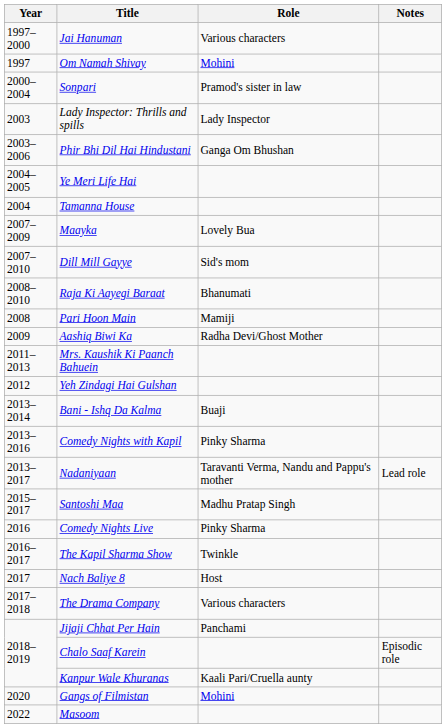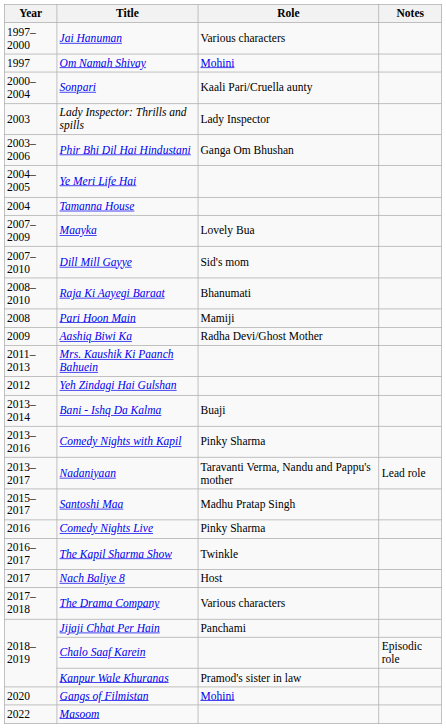 <table class="wikitable">
 <tr>
 <th>Year</th>
 <th>Title</th>
 <th>Role</th>
 <th>Notes</th>
 </tr>
 <tr>
 <td>1997–2000</td>
 <td><em><a href='#'>Jai Hanuman</a></em></td>
 <td>Various characters</td>
 <td></td>
 </tr>
 <tr>
 <td>1997</td>
 <td><em><a href='#'>Om Namah Shivay</a></em></td>
 <td><a href='#'>Mohini</a></td>
 <td></td>
 </tr>
 <tr>
 <td>2000–2004</td>
 <td><em><a href='#'>Sonpari</a></em></td>
-<td>Pramod's sister in law</td>
+<td>Kaali Pari/Cruella aunty</td>
 <td></td>
 </tr>
 <tr>
 <td>2003</td>
 <td><em> Lady Inspector: Thrills and spills</em></td>
 <td>Lady Inspector</td>
 <td></td>
 </tr>
 <tr>
 <td>2003–2006</td>
 <td><em><a href='#'>Phir Bhi Dil Hai Hindustani</a></em></td>
 <td>Ganga Om Bhushan</td>
 <td></td>
 </tr>
 <tr>
 <td>2004–2005</td>
 <td><em><a href='#'>Ye Meri Life Hai</a></em></td>
 <td></td>
 <td></td>
 </tr>
 <tr>
 <td>2004</td>
 <td><em><a href='#'>Tamanna House</a></em></td>
 <td></td>
 <td></td>
 </tr>
 <tr>
 <td>2007–2009</td>
 <td><em><a href='#'>Maayka</a></em></td>
 <td>Lovely Bua</td>
 <td></td>
 </tr>
 <tr>
 <td>2007–2010</td>
 <td><em><a href='#'>Dill Mill Gayye</a></em></td>
 <td>Sid's mom</td>
 <td></td>
 </tr>
 <tr>
 <td>2008–2010</td>
 <td><em><a href='#'>Raja Ki Aayegi Baraat</a></em></td>
 <td>Bhanumati</td>
 <td></td>
 </tr>
 <tr>
 <td>2008</td>
 <td><em><a href='#'>Pari Hoon Main</a></em></td>
 <td>Mamiji</td>
 <td></td>
 </tr>
 <tr>
 <td>2009</td>
 <td><em><a href='#'>Aashiq Biwi Ka</a></em></td>
 <td>Radha Devi/Ghost Mother</td>
 <td></td>
 </tr>
 <tr>
 <td>2011–2013</td>
 <td><em><a href='#'>Mrs. Kaushik Ki Paanch Bahuein</a></em></td>
 <td></td>
 <td></td>
 </tr>
 <tr>
 <td>2012</td>
 <td><em><a href='#'>Yeh Zindagi Hai Gulshan</a></em></td>
 <td></td>
 <td></td>
 </tr>
 <tr>
 <td>2013–2014</td>
 <td><em><a href='#'>Bani - Ishq Da Kalma</a></em></td>
 <td>Buaji</td>
 <td></td>
 </tr>
 <tr>
 <td>2013–2016</td>
 <td><em><a href='#'>Comedy Nights with Kapil</a></em></td>
 <td>Pinky Sharma</td>
 <td></td>
 </tr>
 <tr>
 <td>2013–2017</td>
 <td><em><a href='#'>Nadaniyaan</a></em></td>
 <td>Taravanti Verma, Nandu and Pappu's mother</td>
 <td>Lead role</td>
 </tr>
 <tr>
 <td>2015–2017</td>
 <td><em><a href='#'>Santoshi Maa</a></em></td>
 <td>Madhu Pratap Singh</td>
 <td></td>
 </tr>
 <tr>
 <td>2016</td>
 <td><em><a href='#'>Comedy Nights Live</a></em></td>
 <td>Pinky Sharma</td>
 <td></td>
 </tr>
 <tr>
 <td>2016–2017</td>
 <td><em><a href='#'>The Kapil Sharma Show</a></em></td>
 <td>Twinkle</td>
 <td></td>
 </tr>
 <tr>
 <td>2017</td>
 <td><em><a href='#'>Nach Baliye 8</a></em></td>
 <td>Host</td>
 <td></td>
 </tr>
 <tr>
 <td>2017–2018</td>
 <td><em><a href='#'>The Drama Company</a></em></td>
 <td>Various characters</td>
 <td></td>
 </tr>
 <tr>
 <td rowspan="3">2018–2019</td>
 <td><em><a href='#'>Jijaji Chhat Per Hain</a></em></td>
 <td>Panchami</td>
 <td></td>
 </tr>
 <tr>
 <td><em><a href='#'>Chalo Saaf Karein</a></em></td>
 <td></td>
 <td>Episodic role</td>
 </tr>
 <tr>
 <td><em><a href='#'>Kanpur Wale Khuranas</a></em></td>
-<td>Kaali Pari/Cruella aunty</td>
+<td>Pramod's sister in law</td>
 <td></td>
 </tr>
 <tr>
 <td>2020</td>
 <td><em><a href='#'>Gangs of Filmistan</a></em></td>
 <td><a href='#'>Mohini</a></td>
 <td></td>
 </tr>
 <tr>
 <td>2022</td>
 <td><em><a href='#'>Masoom</a></em></td>
 <td></td>
 <td></td>
 </tr>
 </table>
